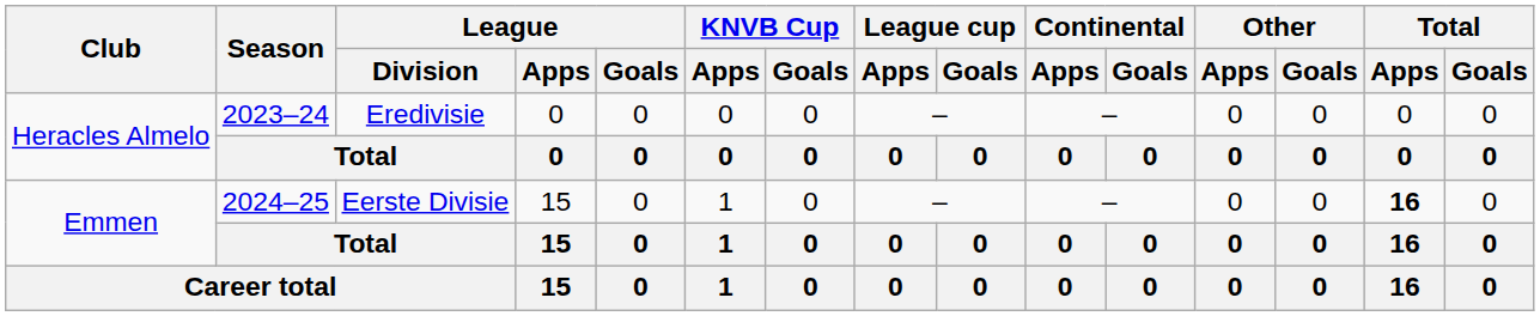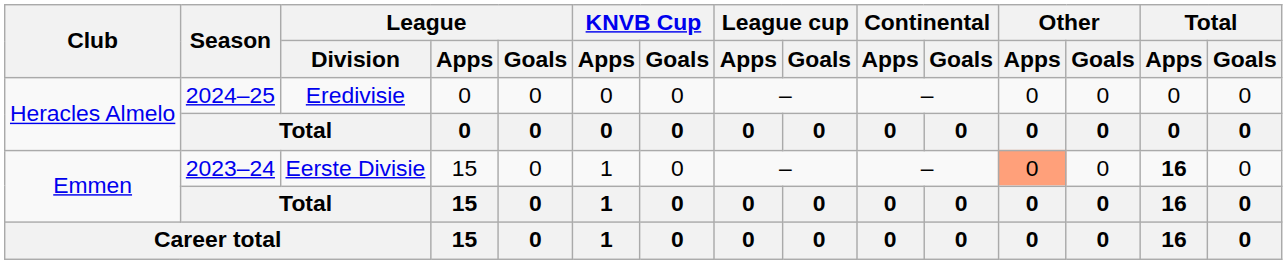 <table class="wikitable" style="text-align:center">
 <tr>
 <th rowspan="2">Club</th>
 <th rowspan="2">Season</th>
 <th colspan="3">League</th>
 <th colspan="2"><a href='#'>KNVB Cup</a></th>
 <th colspan="2">League cup</th>
 <th colspan="2">Continental</th>
 <th colspan="2">Other</th>
 <th colspan="2">Total</th>
 </tr>
 <tr>
 <th>Division</th>
 <th>Apps</th>
 <th>Goals</th>
 <th>Apps</th>
 <th>Goals</th>
 <th>Apps</th>
 <th>Goals</th>
 <th>Apps</th>
 <th>Goals</th>
 <th>Apps</th>
 <th>Goals</th>
 <th>Apps</th>
 <th>Goals</th>
 </tr>
 <tr>
 <td rowspan="2"><a href='#'>Heracles Almelo</a></td>
-<td><a href='#'>2023–24</a></td>
+<td><a href='#'>2024–25</a></td>
 <td><a href='#'>Eredivisie</a></td>
 <td>0</td>
 <td>0</td>
 <td>0</td>
 <td>0</td>
 <td colspan="2">–</td>
 <td colspan="2">–</td>
 <td>0</td>
 <td>0</td>
 <td>0</td>
 <td>0</td>
 </tr>
 <tr>
 <th colspan="2">Total</th>
 <th>0</th>
 <th>0</th>
 <th>0</th>
 <th>0</th>
 <th>0</th>
 <th>0</th>
 <th>0</th>
 <th>0</th>
 <th>0</th>
 <th>0</th>
 <th>0</th>
 <th>0</th>
 </tr>
 <tr>
 <td rowspan="2"><a href='#'>Emmen</a></td>
-<td><a href='#'>2024–25</a></td>
+<td><a href='#'>2023–24</a></td>
 <td><a href='#'>Eerste Divisie</a></td>
 <td>15</td>
 <td>0</td>
 <td>1</td>
 <td>0</td>
 <td colspan="2">–</td>
 <td colspan="2">–</td>
-<td>0</td>
+<td style="background: lightsalmon;">0</td>
 <td>0</td>
 <td><strong>16</strong></td>
 <td>0</td>
 </tr>
 <tr>
 <th colspan="2">Total</th>
 <th>15</th>
 <th>0</th>
 <th>1</th>
 <th>0</th>
 <th>0</th>
 <th>0</th>
 <th>0</th>
 <th>0</th>
 <th>0</th>
 <th>0</th>
 <th>16</th>
 <th>0</th>
 </tr>
 <tr>
 <th colspan="3">Career total</th>
 <th>15</th>
 <th>0</th>
 <th>1</th>
 <th>0</th>
 <th>0</th>
 <th>0</th>
 <th>0</th>
 <th>0</th>
 <th>0</th>
 <th>0</th>
 <th>16</th>
 <th>0</th>
 </tr>
 </table>
